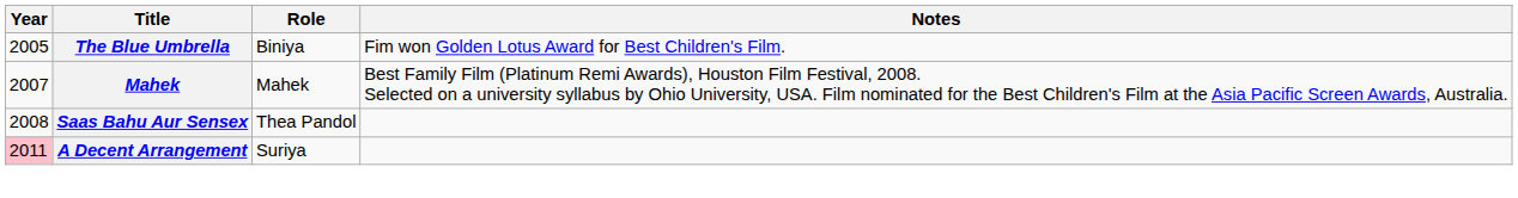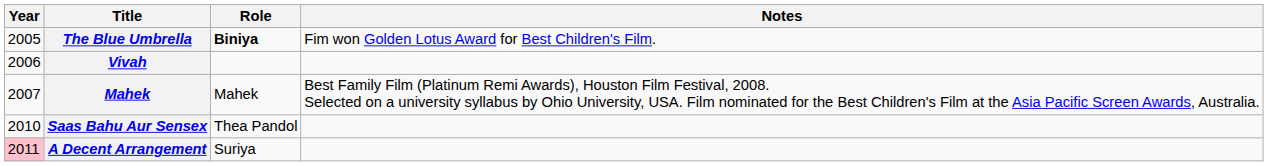 <table class="wikitable sortable plainrowheaders">
 <tr>
 <th scope="col">Year</th>
 <th scope="col">Title</th>
 <th scope="col">Role</th>
 <th scope="col" class="unsortable">Notes</th>
 </tr>
 <tr>
 <td>2005</td>
 <th scope="row"><em><a href='#'>The Blue Umbrella</a></em></th>
-<td>Biniya</td>
+<td><strong>Biniya</strong></td>
 <td>Fim won <a href='#'>Golden Lotus Award</a> for <a href='#'>Best Children's Film</a>.</td>
+</tr>
+<tr>
+<td>2006</td>
+<th scope="row"><em><a href='#'>Vivah</a></em></th>
+<td></td>
+<td></td>
 </tr>
 <tr>
 <td>2007</td>
 <th scope="row"><em><a href='#'>Mahek</a></em></th>
 <td>Mahek</td>
 <td>Best Family Film (Platinum Remi Awards), Houston Film Festival, 2008.<br>Selected on a university syllabus by Ohio University, USA. Film nominated for the Best Children's Film at the <a href='#'>Asia Pacific Screen Awards</a>, Australia.</td>
 </tr>
 <tr>
-<td>2008</td>
+<td>2010</td>
 <th scope="row"><em><a href='#'>Saas Bahu Aur Sensex</a></em></th>
 <td>Thea Pandol</td>
 <td></td>
 </tr>
 <tr>
 <td style="background: pink;">2011</td>
 <th scope="row"><em><a href='#'>A Decent Arrangement</a></em></th>
 <td>Suriya</td>
 <td></td>
 </tr>
 </table>
